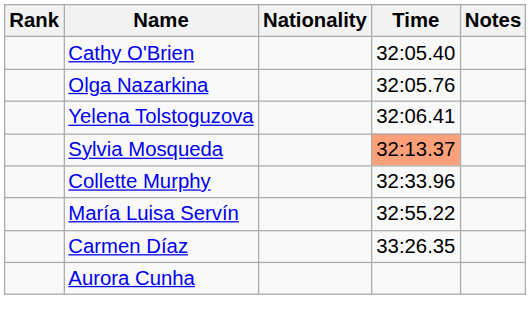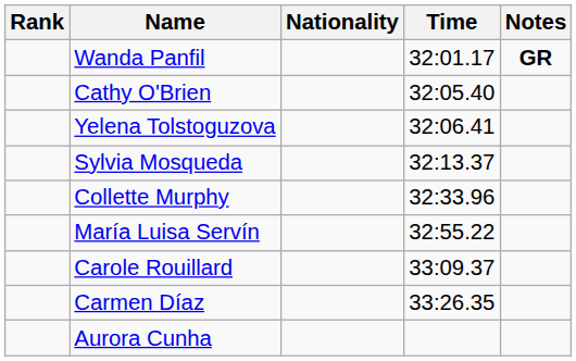 <table class="wikitable sortable" style="text-align:center">
 <tr>
 <th>Rank</th>
 <th>Name</th>
 <th>Nationality</th>
 <th>Time</th>
 <th>Notes</th>
 </tr>
 <tr>
 <td></td>
+<td align=left><a href='#'>Wanda Panfil</a></td>
+<td align=left></td>
+<td>32:01.17</td>
+<td><strong>GR</strong></td>
+</tr>
+<tr>
+<td></td>
 <td align=left><a href='#'>Cathy O'Brien</a></td>
 <td align=left></td>
 <td>32:05.40</td>
-<td></td>
-</tr>
-<tr>
-<td></td>
-<td align=left><a href='#'>Olga Nazarkina</a></td>
-<td align=left></td>
-<td>32:05.76</td>
 <td></td>
 </tr>
 <tr>
 <td></td>
 <td align=left><a href='#'>Yelena Tolstoguzova</a></td>
 <td align=left></td>
 <td>32:06.41</td>
 <td></td>
 </tr>
 <tr>
 <td></td>
 <td align=left><a href='#'>Sylvia Mosqueda</a></td>
 <td align=left></td>
-<td style="background: lightsalmon;">32:13.37</td>
+<td>32:13.37</td>
 <td></td>
 </tr>
 <tr>
 <td></td>
 <td align=left><a href='#'>Collette Murphy</a></td>
 <td align=left></td>
 <td>32:33.96</td>
 <td></td>
 </tr>
 <tr>
 <td></td>
 <td align=left><a href='#'>María Luisa Servín</a></td>
 <td align=left></td>
 <td>32:55.22</td>
 <td></td>
 </tr>
 <tr>
 <td></td>
+<td align=left><a href='#'>Carole Rouillard</a></td>
+<td align=left></td>
+<td>33:09.37</td>
+<td></td>
+</tr>
+<tr>
+<td></td>
 <td align=left><a href='#'>Carmen Díaz</a></td>
 <td align=left></td>
 <td>33:26.35</td>
 <td></td>
 </tr>
 <tr>
 <td></td>
 <td align=left><a href='#'>Aurora Cunha</a></td>
 <td align=left></td>
 <td></td>
 <td></td>
 </tr>
 </table>
